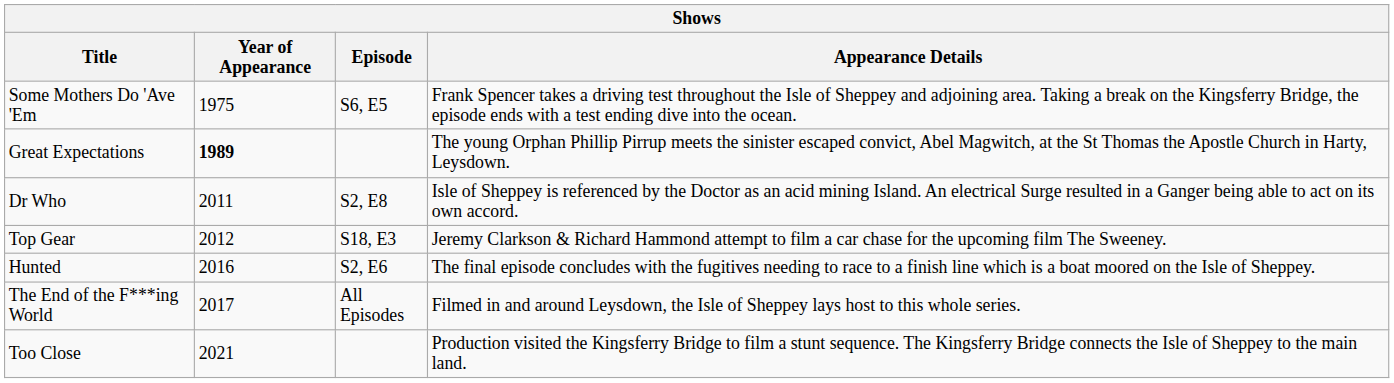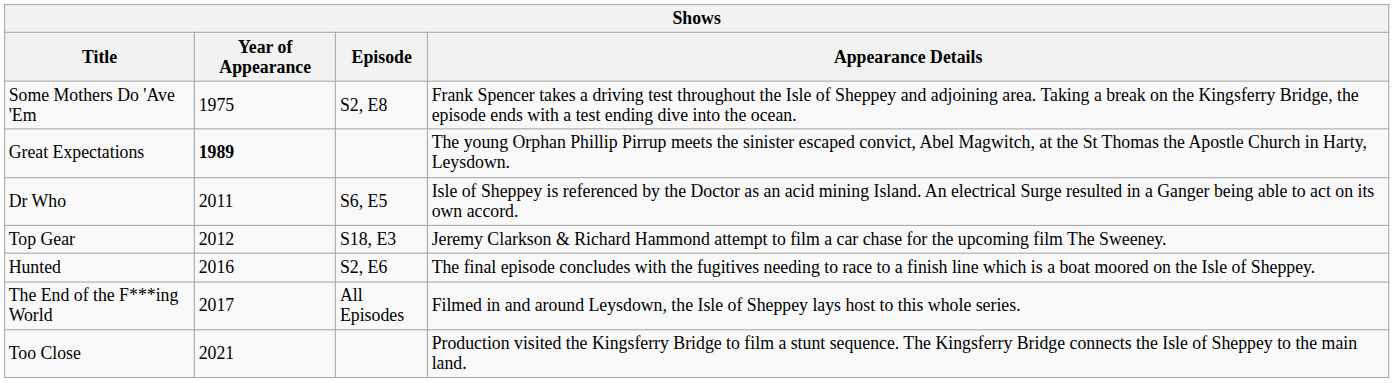 <table class="wikitable">
 <tr>
 <th colspan="4">Shows</th>
 </tr>
 <tr>
 <th>Title</th>
 <th>Year of Appearance</th>
 <th>Episode</th>
 <th>Appearance Details</th>
 </tr>
 <tr>
 <td>Some Mothers Do 'Ave 'Em</td>
 <td>1975</td>
-<td>S6, E5</td>
+<td>S2, E8</td>
 <td>Frank Spencer takes a driving test throughout the Isle of Sheppey and adjoining area. Taking a break on the Kingsferry Bridge, the episode ends with a test ending dive into the ocean.</td>
 </tr>
 <tr>
 <td>Great Expectations</td>
 <td><strong>1989</strong></td>
 <td></td>
 <td>The young Orphan Phillip Pirrup meets the sinister escaped convict, Abel Magwitch, at the St Thomas the Apostle Church in Harty, Leysdown.</td>
 </tr>
 <tr>
 <td>Dr Who</td>
 <td>2011</td>
-<td>S2, E8</td>
+<td>S6, E5</td>
 <td>Isle of Sheppey is referenced by the Doctor as an acid mining Island. An electrical Surge resulted in a Ganger being able to act on its own accord.</td>
 </tr>
 <tr>
 <td>Top Gear</td>
 <td>2012</td>
 <td>S18, E3</td>
 <td>Jeremy Clarkson & Richard Hammond attempt to film a car chase for the upcoming film The Sweeney.</td>
 </tr>
 <tr>
 <td>Hunted</td>
 <td>2016</td>
 <td>S2, E6</td>
 <td>The final episode concludes with the fugitives needing to race to a finish line which is a boat moored on the Isle of Sheppey.</td>
 </tr>
 <tr>
 <td>The End of the F***ing World</td>
 <td>2017</td>
 <td>All Episodes</td>
 <td>Filmed in and around Leysdown, the Isle of Sheppey lays host to this whole series.</td>
 </tr>
 <tr>
 <td>Too Close</td>
 <td>2021</td>
 <td></td>
 <td>Production visited the Kingsferry Bridge to film a stunt sequence. The Kingsferry Bridge connects the Isle of Sheppey to the main land.</td>
 </tr>
 </table>
